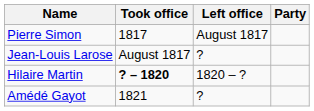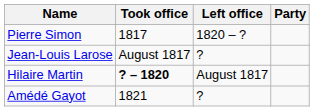 <table class="wikitable">
 <tr>
 <th>Name</th>
 <th>Took office</th>
 <th>Left office</th>
 <th>Party</th>
 </tr>
 <tr>
 <td><a href='#'>Pierre Simon</a></td>
 <td>1817</td>
-<td>August 1817</td>
+<td>1820 – ?</td>
 <td></td>
 </tr>
 <tr>
 <td><a href='#'>Jean-Louis Larose</a></td>
 <td>August 1817</td>
 <td>?</td>
 <td></td>
 </tr>
 <tr>
 <td><a href='#'>Hilaire Martin</a></td>
 <td><strong>? – 1820</strong></td>
-<td>1820 – ?</td>
+<td>August 1817</td>
 <td></td>
 </tr>
 <tr>
 <td><a href='#'>Amédé Gayot</a></td>
 <td>1821</td>
 <td>?</td>
 <td></td>
 </tr>
 </table>
